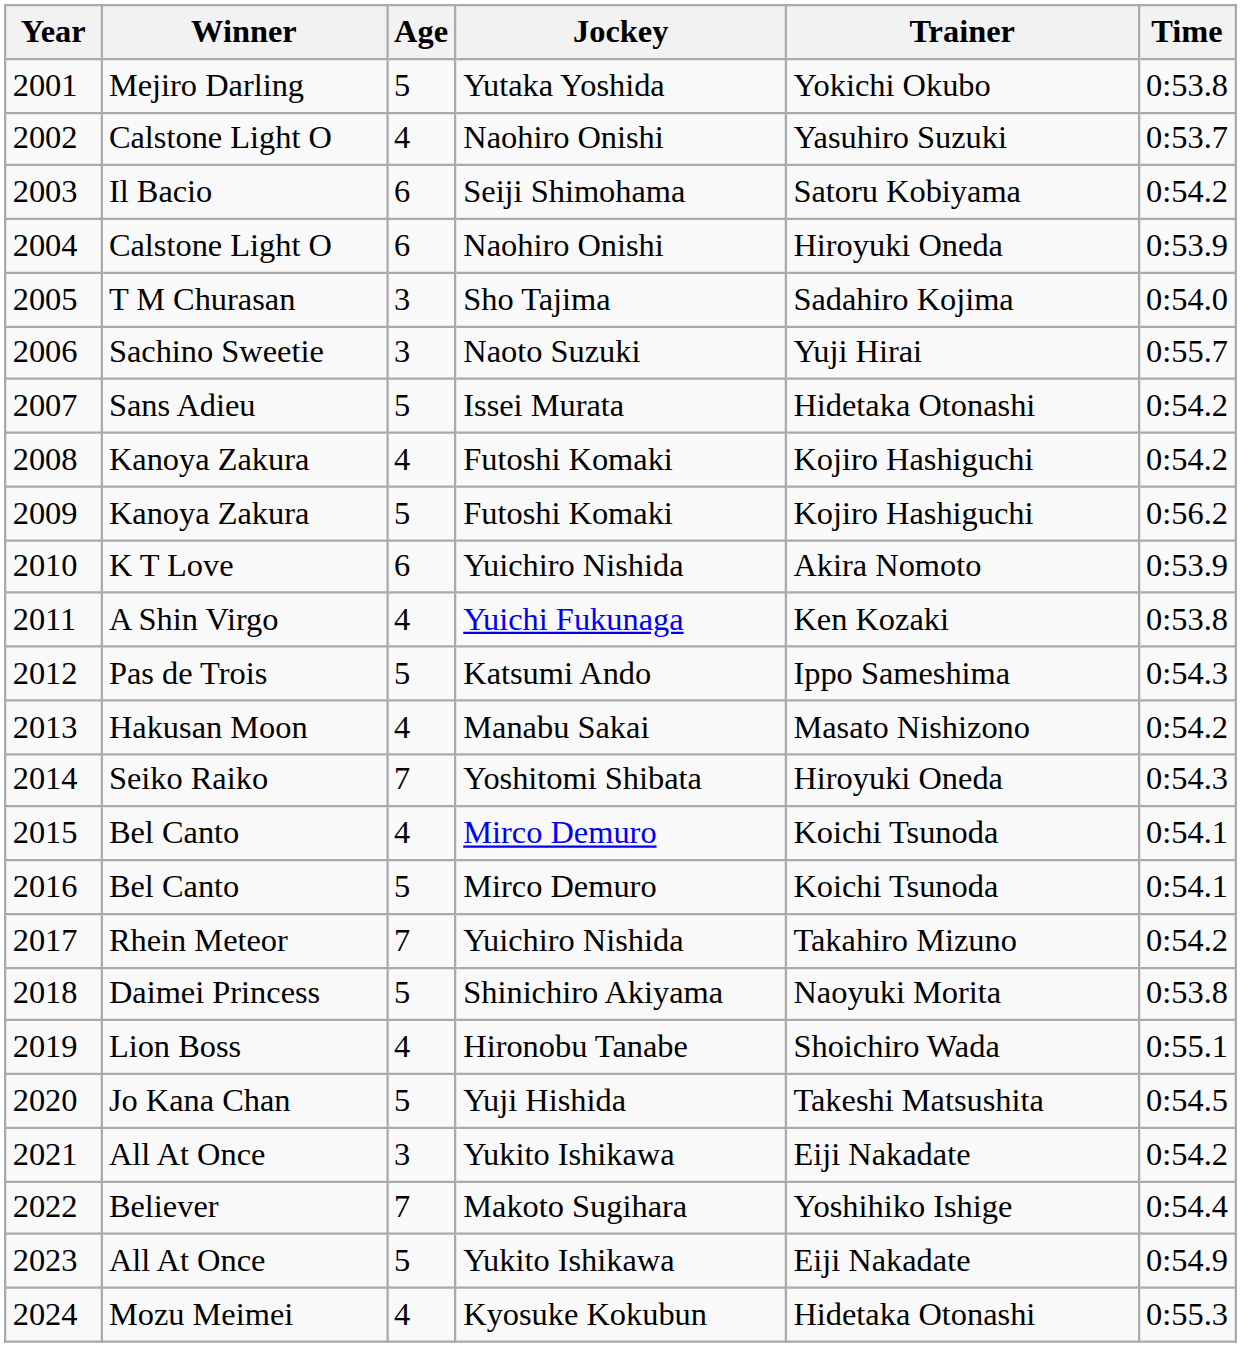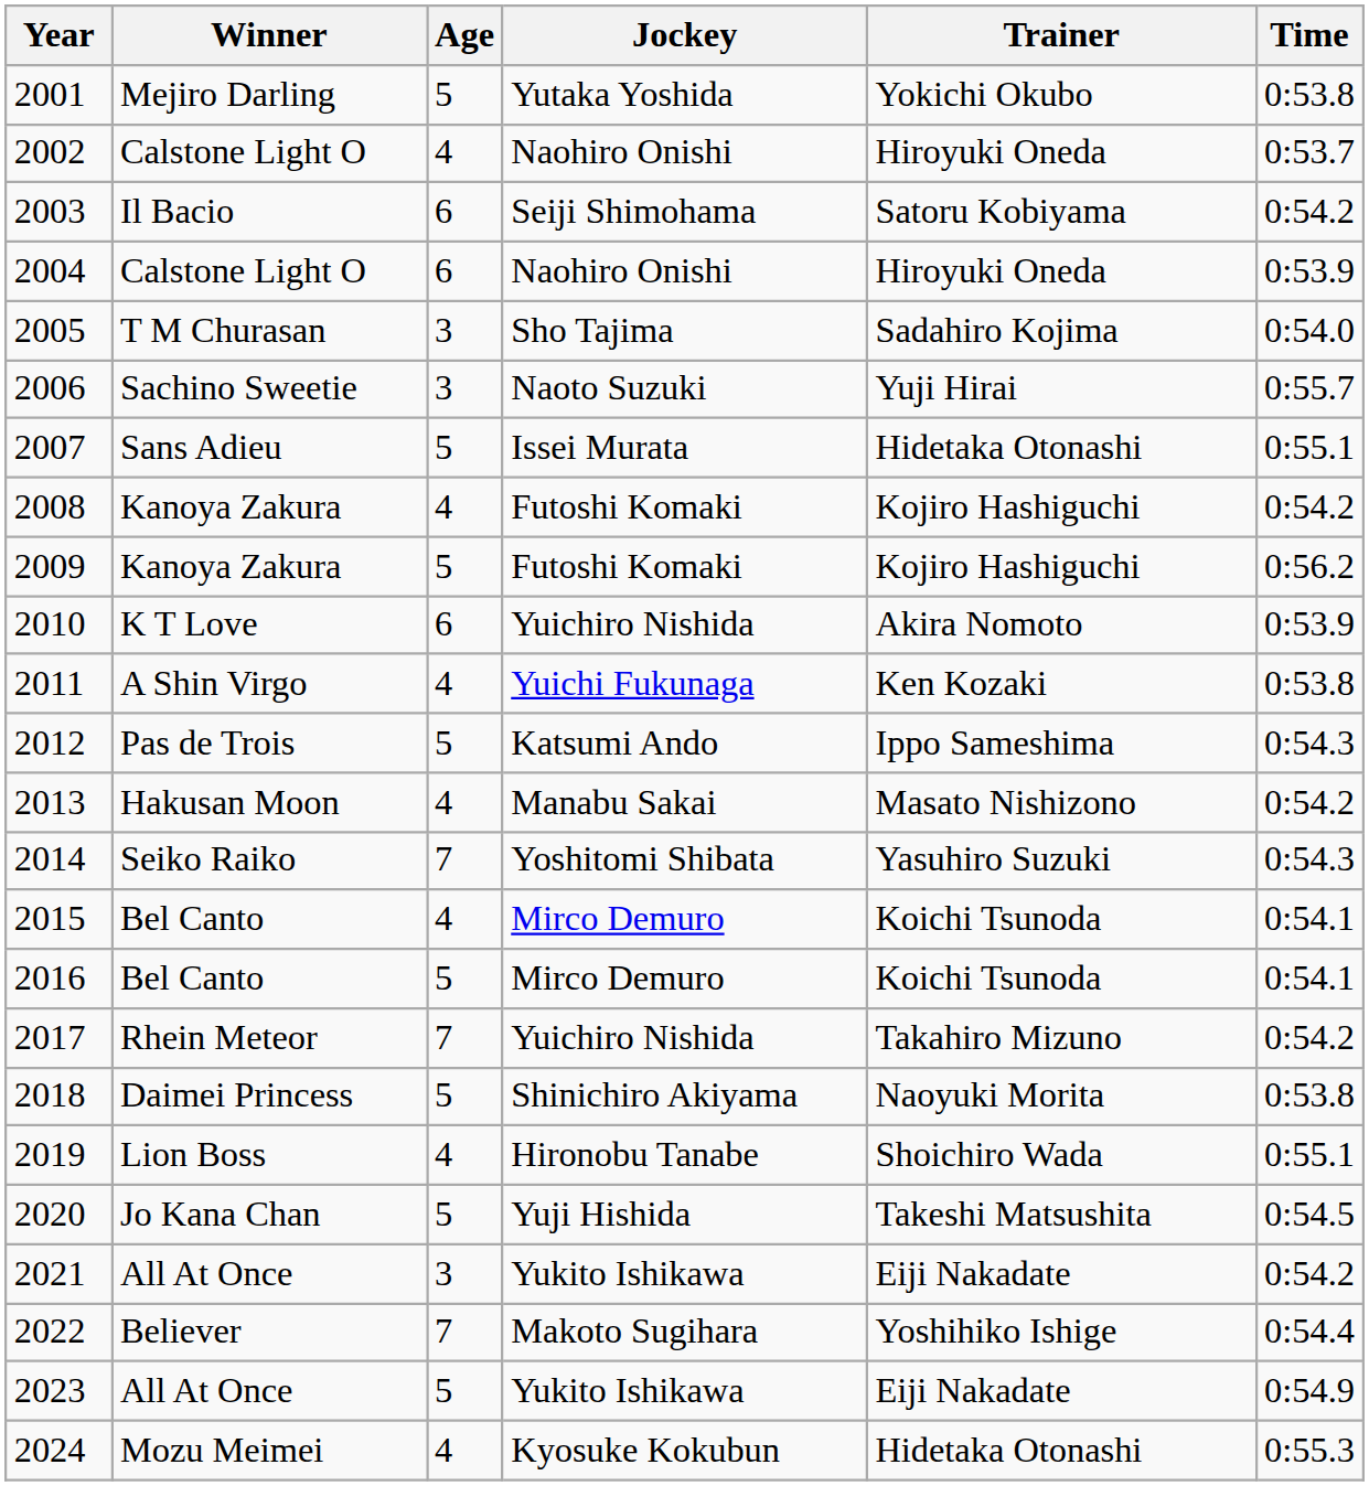 <table class="wikitable sortable" style="font-size:90%">
 <tr>
 <th width="36px">Year<br></th>
 <th width="120px">Winner<br></th>
 <th>Age<br></th>
 <th width="140px">Jockey<br></th>
 <th width="150px">Trainer<br></th>
 <th>Time<br></th>
 </tr>
 <tr>
 <td>2001</td>
 <td>Mejiro Darling</td>
 <td>5</td>
 <td>Yutaka Yoshida</td>
 <td>Yokichi Okubo</td>
 <td>0:53.8</td>
 </tr>
 <tr>
 <td>2002</td>
 <td>Calstone Light O</td>
 <td>4</td>
 <td>Naohiro Onishi</td>
-<td>Yasuhiro Suzuki</td>
+<td>Hiroyuki Oneda</td>
 <td>0:53.7</td>
 </tr>
 <tr>
 <td>2003</td>
 <td>Il Bacio</td>
 <td>6</td>
 <td>Seiji Shimohama</td>
 <td>Satoru Kobiyama</td>
 <td>0:54.2</td>
 </tr>
 <tr>
 <td>2004</td>
 <td>Calstone Light O</td>
 <td>6</td>
 <td>Naohiro Onishi</td>
 <td>Hiroyuki Oneda</td>
 <td>0:53.9</td>
 </tr>
 <tr>
 <td>2005</td>
 <td>T M Churasan</td>
 <td>3</td>
 <td>Sho Tajima</td>
 <td>Sadahiro Kojima</td>
 <td>0:54.0</td>
 </tr>
 <tr>
 <td>2006</td>
 <td>Sachino Sweetie</td>
 <td>3</td>
 <td>Naoto Suzuki</td>
 <td>Yuji Hirai</td>
 <td>0:55.7</td>
 </tr>
 <tr>
 <td>2007</td>
 <td>Sans Adieu</td>
 <td>5</td>
 <td>Issei Murata</td>
 <td>Hidetaka Otonashi</td>
-<td>0:54.2</td>
+<td>0:55.1</td>
 </tr>
 <tr>
 <td>2008</td>
 <td>Kanoya Zakura</td>
 <td>4</td>
 <td>Futoshi Komaki</td>
 <td>Kojiro Hashiguchi</td>
 <td>0:54.2</td>
 </tr>
 <tr>
 <td>2009</td>
 <td>Kanoya Zakura</td>
 <td>5</td>
 <td>Futoshi Komaki</td>
 <td>Kojiro Hashiguchi</td>
 <td>0:56.2</td>
 </tr>
 <tr>
 <td>2010</td>
 <td>K T Love</td>
 <td>6</td>
 <td>Yuichiro Nishida</td>
 <td>Akira Nomoto</td>
 <td>0:53.9</td>
 </tr>
 <tr>
 <td>2011</td>
 <td>A Shin Virgo</td>
 <td>4</td>
 <td><a href='#'>Yuichi Fukunaga</a></td>
 <td>Ken Kozaki</td>
 <td>0:53.8</td>
 </tr>
 <tr>
 <td>2012</td>
 <td>Pas de Trois</td>
 <td>5</td>
 <td>Katsumi Ando</td>
 <td>Ippo Sameshima</td>
 <td>0:54.3</td>
 </tr>
 <tr>
 <td>2013</td>
 <td>Hakusan Moon</td>
 <td>4</td>
 <td>Manabu Sakai</td>
 <td>Masato Nishizono</td>
 <td>0:54.2</td>
 </tr>
 <tr>
 <td>2014</td>
 <td>Seiko Raiko</td>
 <td>7</td>
 <td>Yoshitomi Shibata</td>
-<td>Hiroyuki Oneda</td>
+<td>Yasuhiro Suzuki</td>
 <td>0:54.3</td>
 </tr>
 <tr>
 <td>2015</td>
 <td>Bel Canto</td>
 <td>4</td>
 <td><a href='#'>Mirco Demuro</a></td>
 <td>Koichi Tsunoda</td>
 <td>0:54.1</td>
 </tr>
 <tr>
 <td>2016</td>
 <td>Bel Canto</td>
 <td>5</td>
 <td>Mirco Demuro</td>
 <td>Koichi Tsunoda</td>
 <td>0:54.1</td>
 </tr>
 <tr>
 <td>2017</td>
 <td>Rhein Meteor</td>
 <td>7</td>
 <td>Yuichiro Nishida</td>
 <td>Takahiro Mizuno</td>
 <td>0:54.2</td>
 </tr>
 <tr>
 <td>2018</td>
 <td>Daimei Princess</td>
 <td>5</td>
 <td>Shinichiro Akiyama</td>
 <td>Naoyuki Morita</td>
 <td>0:53.8</td>
 </tr>
 <tr>
 <td>2019</td>
 <td>Lion Boss</td>
 <td>4</td>
 <td>Hironobu Tanabe</td>
 <td>Shoichiro Wada</td>
 <td>0:55.1</td>
 </tr>
 <tr>
 <td>2020</td>
 <td>Jo Kana Chan</td>
 <td>5</td>
 <td>Yuji Hishida</td>
 <td>Takeshi Matsushita</td>
 <td>0:54.5</td>
 </tr>
 <tr>
 <td>2021</td>
 <td>All At Once</td>
 <td>3</td>
 <td>Yukito Ishikawa</td>
 <td>Eiji Nakadate</td>
 <td>0:54.2</td>
 </tr>
 <tr>
 <td>2022</td>
 <td>Believer</td>
 <td>7</td>
 <td>Makoto Sugihara</td>
 <td>Yoshihiko Ishige</td>
 <td>0:54.4</td>
 </tr>
 <tr>
 <td>2023</td>
 <td>All At Once</td>
 <td>5</td>
 <td>Yukito Ishikawa</td>
 <td>Eiji Nakadate</td>
 <td>0:54.9</td>
 </tr>
 <tr>
 <td>2024</td>
 <td>Mozu Meimei</td>
 <td>4</td>
 <td>Kyosuke Kokubun</td>
 <td>Hidetaka Otonashi</td>
 <td>0:55.3</td>
 </tr>
 </table>
